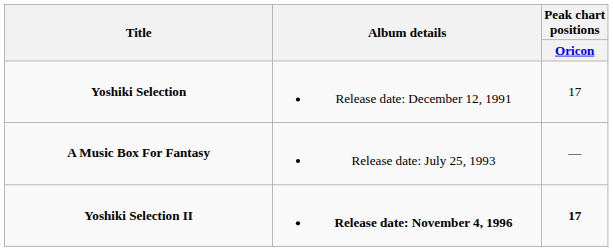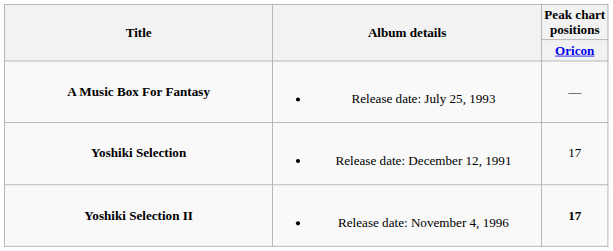 <table class="wikitable plainrowheaders" style="text-align:center;">
 <tr>
 <th rowspan="2" style="width:20em;">Title</th>
 <th rowspan="2" style="width:20em;">Album details</th>
 <th>Peak chart<br> positions</th>
 </tr>
 <tr>
 <th><a href='#'>Oricon</a></th>
 </tr>
 <tr>
+<td><strong>A Music Box For Fantasy</strong></td>
+<td><br><ul><li>Release date: July 25, 1993</li></ul></td>
+<td>—</td>
+</tr>
+<tr>
 <td><strong>Yoshiki Selection</strong></td>
 <td><br><ul><li>Release date: December 12, 1991</li></ul></td>
 <td>17</td>
 </tr>
 <tr>
-<td><strong>A Music Box For Fantasy</strong></td>
-<td><br><ul><li>Release date: July 25, 1993</li></ul></td>
-<td>—</td>
-</tr>
-<tr>
 <td><strong>Yoshiki Selection II</strong></td>
-<td><strong><br><ul><li>Release date: November 4, 1996</li></ul></strong></td>
+<td><br><ul><li>Release date: November 4, 1996</li></ul></td>
 <td><strong>17</strong></td>
 </tr>
 </table>
